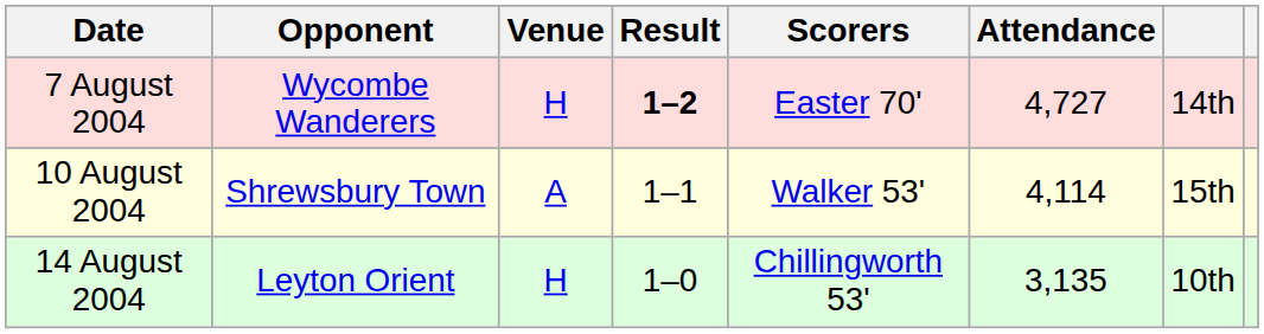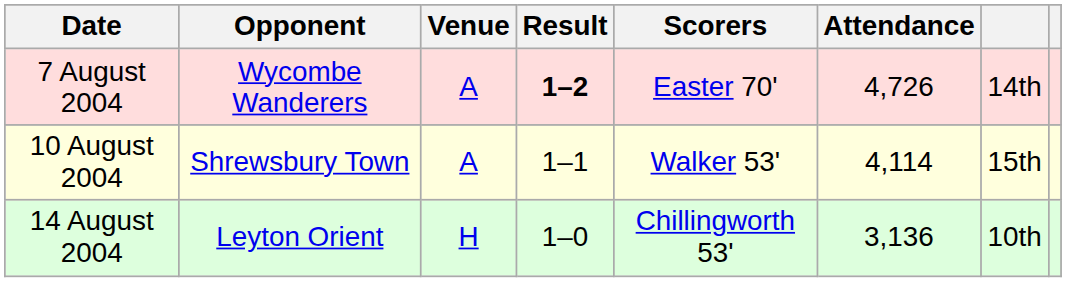 <table class="wikitable" style="text-align:center">
 <tr>
 <th>Date</th>
 <th>Opponent</th>
 <th>Venue</th>
 <th>Result</th>
 <th>Scorers</th>
 <th>Attendance</th>
 <th></th>
 <th></th>
 </tr>
 <tr bgcolor="#FFDDDD">
 <td>7 August 2004</td>
 <td><a href='#'>Wycombe Wanderers</a></td>
-<td><a href='#'>H</a></td>
+<td><a href='#'>A</a></td>
 <td><strong>1–2</strong></td>
 <td><a href='#'>Easter</a> 70'</td>
-<td>4,727</td>
+<td>4,726</td>
 <td>14th</td>
 <td></td>
 </tr>
 <tr bgcolor="#FFFFDD">
 <td>10 August 2004</td>
 <td><a href='#'>Shrewsbury Town</a></td>
 <td><a href='#'>A</a></td>
 <td>1–1</td>
 <td><a href='#'>Walker</a> 53'</td>
 <td>4,114</td>
 <td>15th</td>
 <td></td>
 </tr>
 <tr bgcolor="#DDFFDD">
 <td>14 August 2004</td>
 <td><a href='#'>Leyton Orient</a></td>
 <td><a href='#'>H</a></td>
 <td>1–0</td>
 <td><a href='#'>Chillingworth</a> 53'</td>
-<td>3,135</td>
+<td>3,136</td>
 <td>10th</td>
 <td></td>
 </tr>
 </table>
